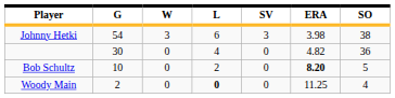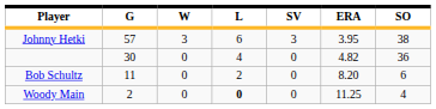 <table class="wikitable sortable">
 <tr>
 <th style="background:#FFFFFF; border-top:#000000 5px solid; border-bottom:#FDB827 5px solid;" width="16%">Player</th>
 <th style="background:#FFFFFF; border-top:#000000 5px solid; border-bottom:#FDB827 5px solid;" width="9%">G</th>
 <th style="background:#FFFFFF; border-top:#000000 5px solid; border-bottom:#FDB827 5px solid;" width="9%">W</th>
 <th style="background:#FFFFFF; border-top:#000000 5px solid; border-bottom:#FDB827 5px solid;" width="9%">L</th>
 <th style="background:#FFFFFF; border-top:#000000 5px solid; border-bottom:#FDB827 5px solid;" width="9%">SV</th>
 <th style="background:#FFFFFF; border-top:#000000 5px solid; border-bottom:#FDB827 5px solid;" width="9%">ERA</th>
 <th style="background:#FFFFFF; border-top:#000000 5px solid; border-bottom:#FDB827 5px solid;" width="9%">SO</th>
 </tr>
 <tr align="center">
 <td><a href='#'>Johnny Hetki</a></td>
-<td>54</td>
+<td>57</td>
 <td>3</td>
 <td>6</td>
 <td>3</td>
-<td>3.98</td>
+<td>3.95</td>
 <td>38</td>
 </tr>
 <tr align=center>
 <td></td>
 <td>30</td>
 <td>0</td>
 <td>4</td>
 <td>0</td>
 <td>4.82</td>
 <td>36</td>
 </tr>
 <tr align="center">
 <td><a href='#'>Bob Schultz</a></td>
-<td>10</td>
+<td>11</td>
 <td>0</td>
 <td>2</td>
 <td>0</td>
-<td><strong>8.20</strong></td>
-<td>5</td>
+<td>8.20</td>
+<td>6</td>
 </tr>
 <tr align=center>
 <td><a href='#'>Woody Main</a></td>
 <td>2</td>
 <td>0</td>
 <td><strong>0</strong></td>
 <td>0</td>
 <td>11.25</td>
 <td>4</td>
 </tr>
 </table>
